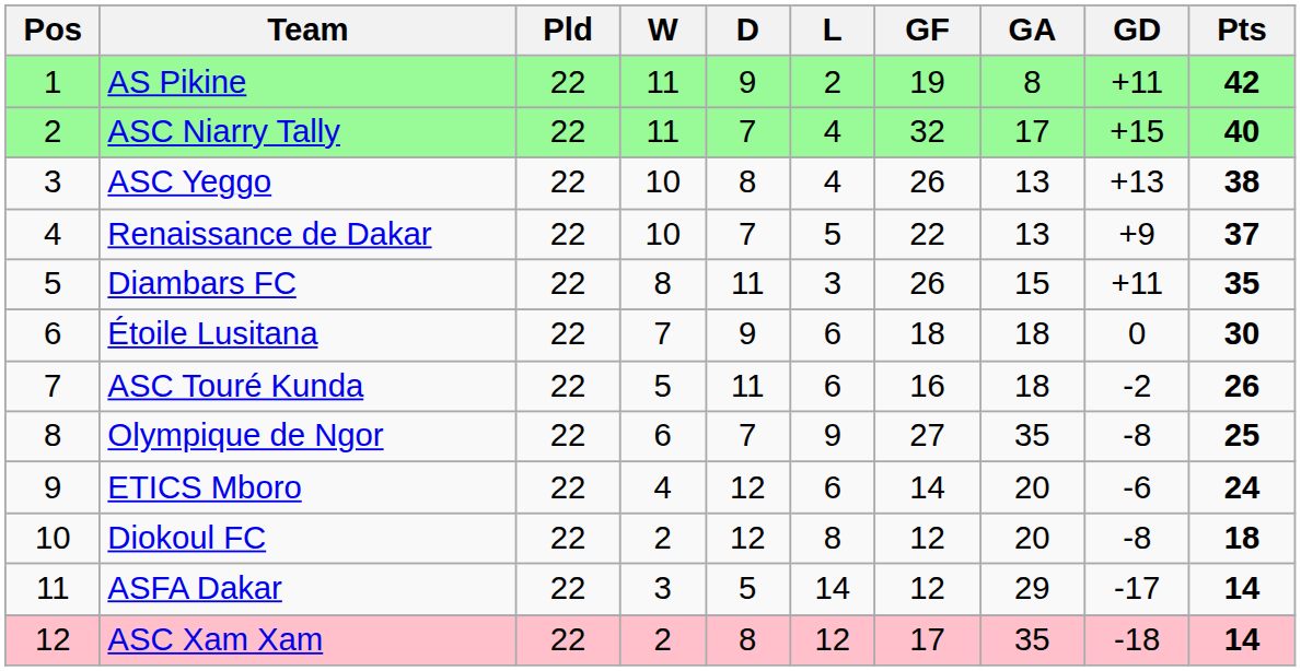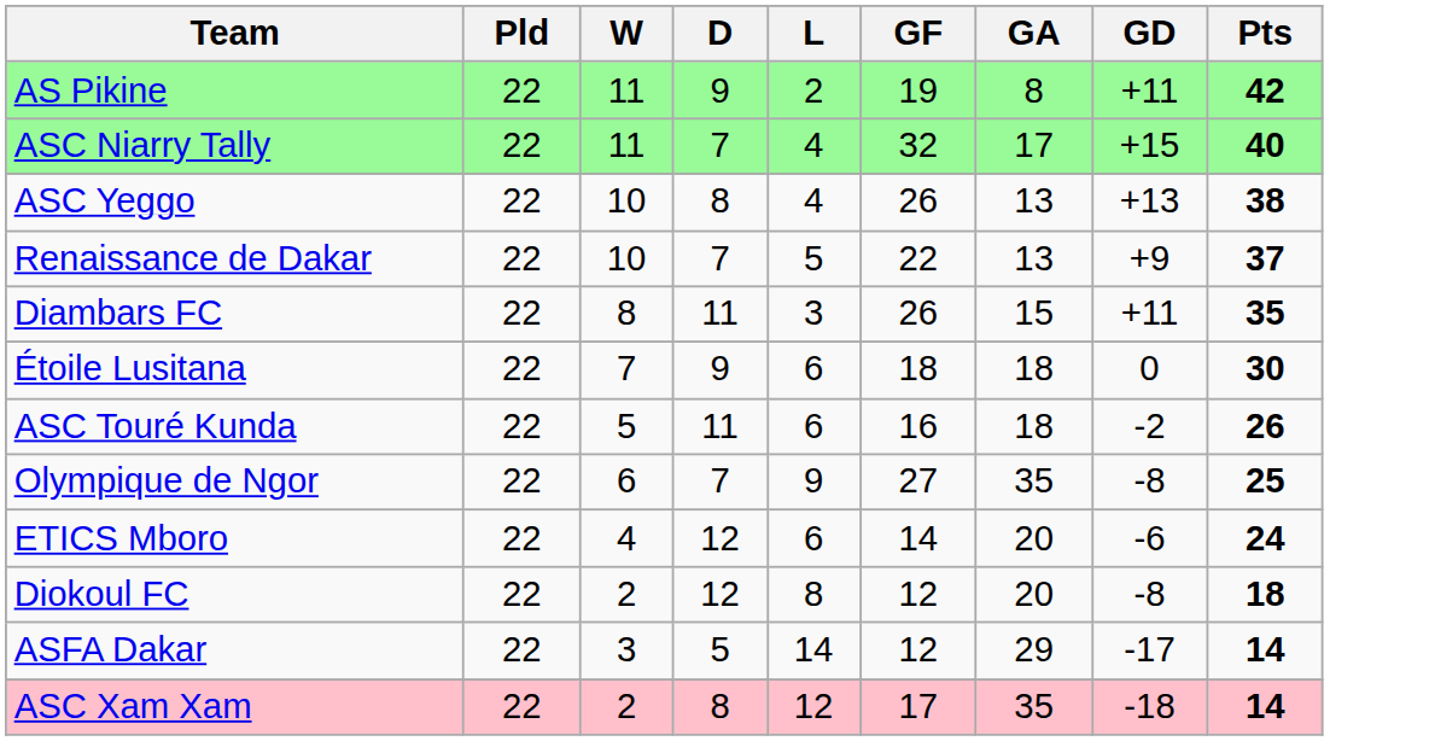 <table class="wikitable" style="text-align: center;">
 <tr>
-<th style="width: 40px;">Pos</th>
 <th style="width: 200px;">Team</th>
 <th style="width: 45px;">Pld</th>
 <th style="width: 35px;">W</th>
 <th style="width: 35px;">D</th>
 <th style="width: 35px;">L</th>
 <th style="width: 45px;">GF</th>
 <th style="width: 45px;">GA</th>
 <th style="width: 45px;">GD</th>
 <th style="width: 45px;">Pts</th>
 </tr>
 <tr style="background:#98fb98;">
-<td>1</td>
 <td style="text-align: left;"><a href='#'>AS Pikine</a></td>
 <td>22</td>
 <td>11</td>
 <td>9</td>
 <td>2</td>
 <td>19</td>
 <td>8</td>
 <td>+11</td>
 <td><strong>42</strong></td>
 </tr>
 <tr style="background:#98fb98;">
-<td>2</td>
 <td style="text-align: left;"><a href='#'>ASC Niarry Tally</a></td>
 <td>22</td>
 <td>11</td>
 <td>7</td>
 <td>4</td>
 <td>32</td>
 <td>17</td>
 <td>+15</td>
 <td><strong>40</strong></td>
 </tr>
 <tr>
-<td>3</td>
 <td style="text-align: left;"><a href='#'>ASC Yeggo</a></td>
 <td>22</td>
 <td>10</td>
 <td>8</td>
 <td>4</td>
 <td>26</td>
 <td>13</td>
 <td>+13</td>
 <td><strong>38</strong></td>
 </tr>
 <tr>
-<td>4</td>
 <td style="text-align: left;"><a href='#'>Renaissance de Dakar</a></td>
 <td>22</td>
 <td>10</td>
 <td>7</td>
 <td>5</td>
 <td>22</td>
 <td>13</td>
 <td>+9</td>
 <td><strong>37</strong></td>
 </tr>
 <tr>
-<td>5</td>
 <td style="text-align: left;"><a href='#'>Diambars FC</a></td>
 <td>22</td>
 <td>8</td>
 <td>11</td>
 <td>3</td>
 <td>26</td>
 <td>15</td>
 <td>+11</td>
 <td><strong>35</strong></td>
 </tr>
 <tr>
-<td>6</td>
 <td style="text-align: left;"><a href='#'>Étoile Lusitana</a></td>
 <td>22</td>
 <td>7</td>
 <td>9</td>
 <td>6</td>
 <td>18</td>
 <td>18</td>
 <td>0</td>
 <td><strong>30</strong></td>
 </tr>
 <tr>
-<td>7</td>
 <td style="text-align: left;"><a href='#'>ASC Touré Kunda</a></td>
 <td>22</td>
 <td>5</td>
 <td>11</td>
 <td>6</td>
 <td>16</td>
 <td>18</td>
 <td>-2</td>
 <td><strong>26</strong></td>
 </tr>
 <tr>
-<td>8</td>
 <td style="text-align: left;"><a href='#'>Olympique de Ngor</a></td>
 <td>22</td>
 <td>6</td>
 <td>7</td>
 <td>9</td>
 <td>27</td>
 <td>35</td>
 <td>-8</td>
 <td><strong>25</strong></td>
 </tr>
 <tr>
-<td>9</td>
 <td style="text-align: left;"><a href='#'>ETICS Mboro</a></td>
 <td>22</td>
 <td>4</td>
 <td>12</td>
 <td>6</td>
 <td>14</td>
 <td>20</td>
 <td>-6</td>
 <td><strong>24</strong></td>
 </tr>
 <tr>
-<td>10</td>
 <td style="text-align: left;"><a href='#'>Diokoul FC</a></td>
 <td>22</td>
 <td>2</td>
 <td>12</td>
 <td>8</td>
 <td>12</td>
 <td>20</td>
 <td>-8</td>
 <td><strong>18</strong></td>
 </tr>
 <tr>
-<td>11</td>
 <td style="text-align: left;"><a href='#'>ASFA Dakar</a></td>
 <td>22</td>
 <td>3</td>
 <td>5</td>
 <td>14</td>
 <td>12</td>
 <td>29</td>
 <td>-17</td>
 <td><strong>14</strong></td>
 </tr>
 <tr style="background:#ffc0cb;">
-<td>12</td>
 <td style="text-align: left;"><a href='#'>ASC Xam Xam</a></td>
 <td>22</td>
 <td>2</td>
 <td>8</td>
 <td>12</td>
 <td>17</td>
 <td>35</td>
 <td>-18</td>
 <td><strong>14</strong></td>
 </tr>
 </table>
